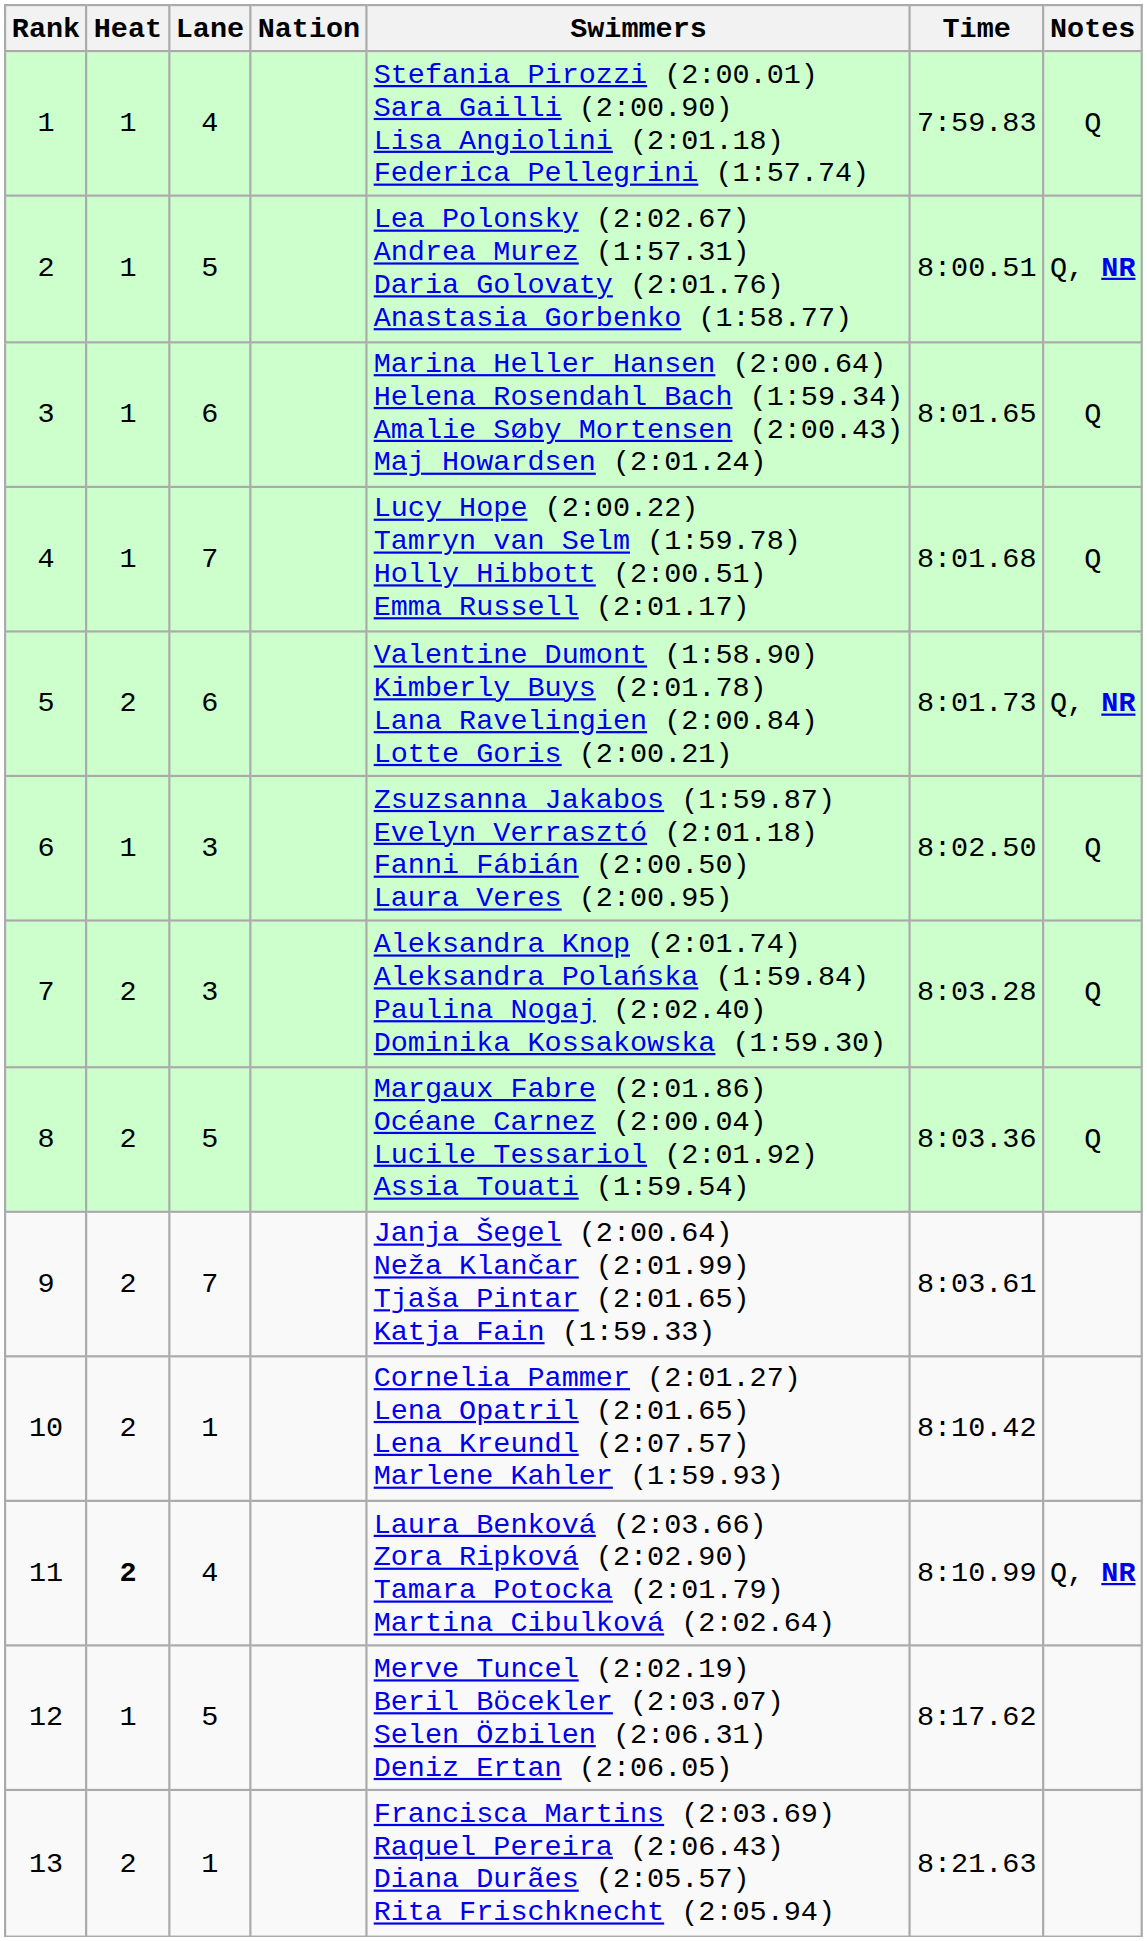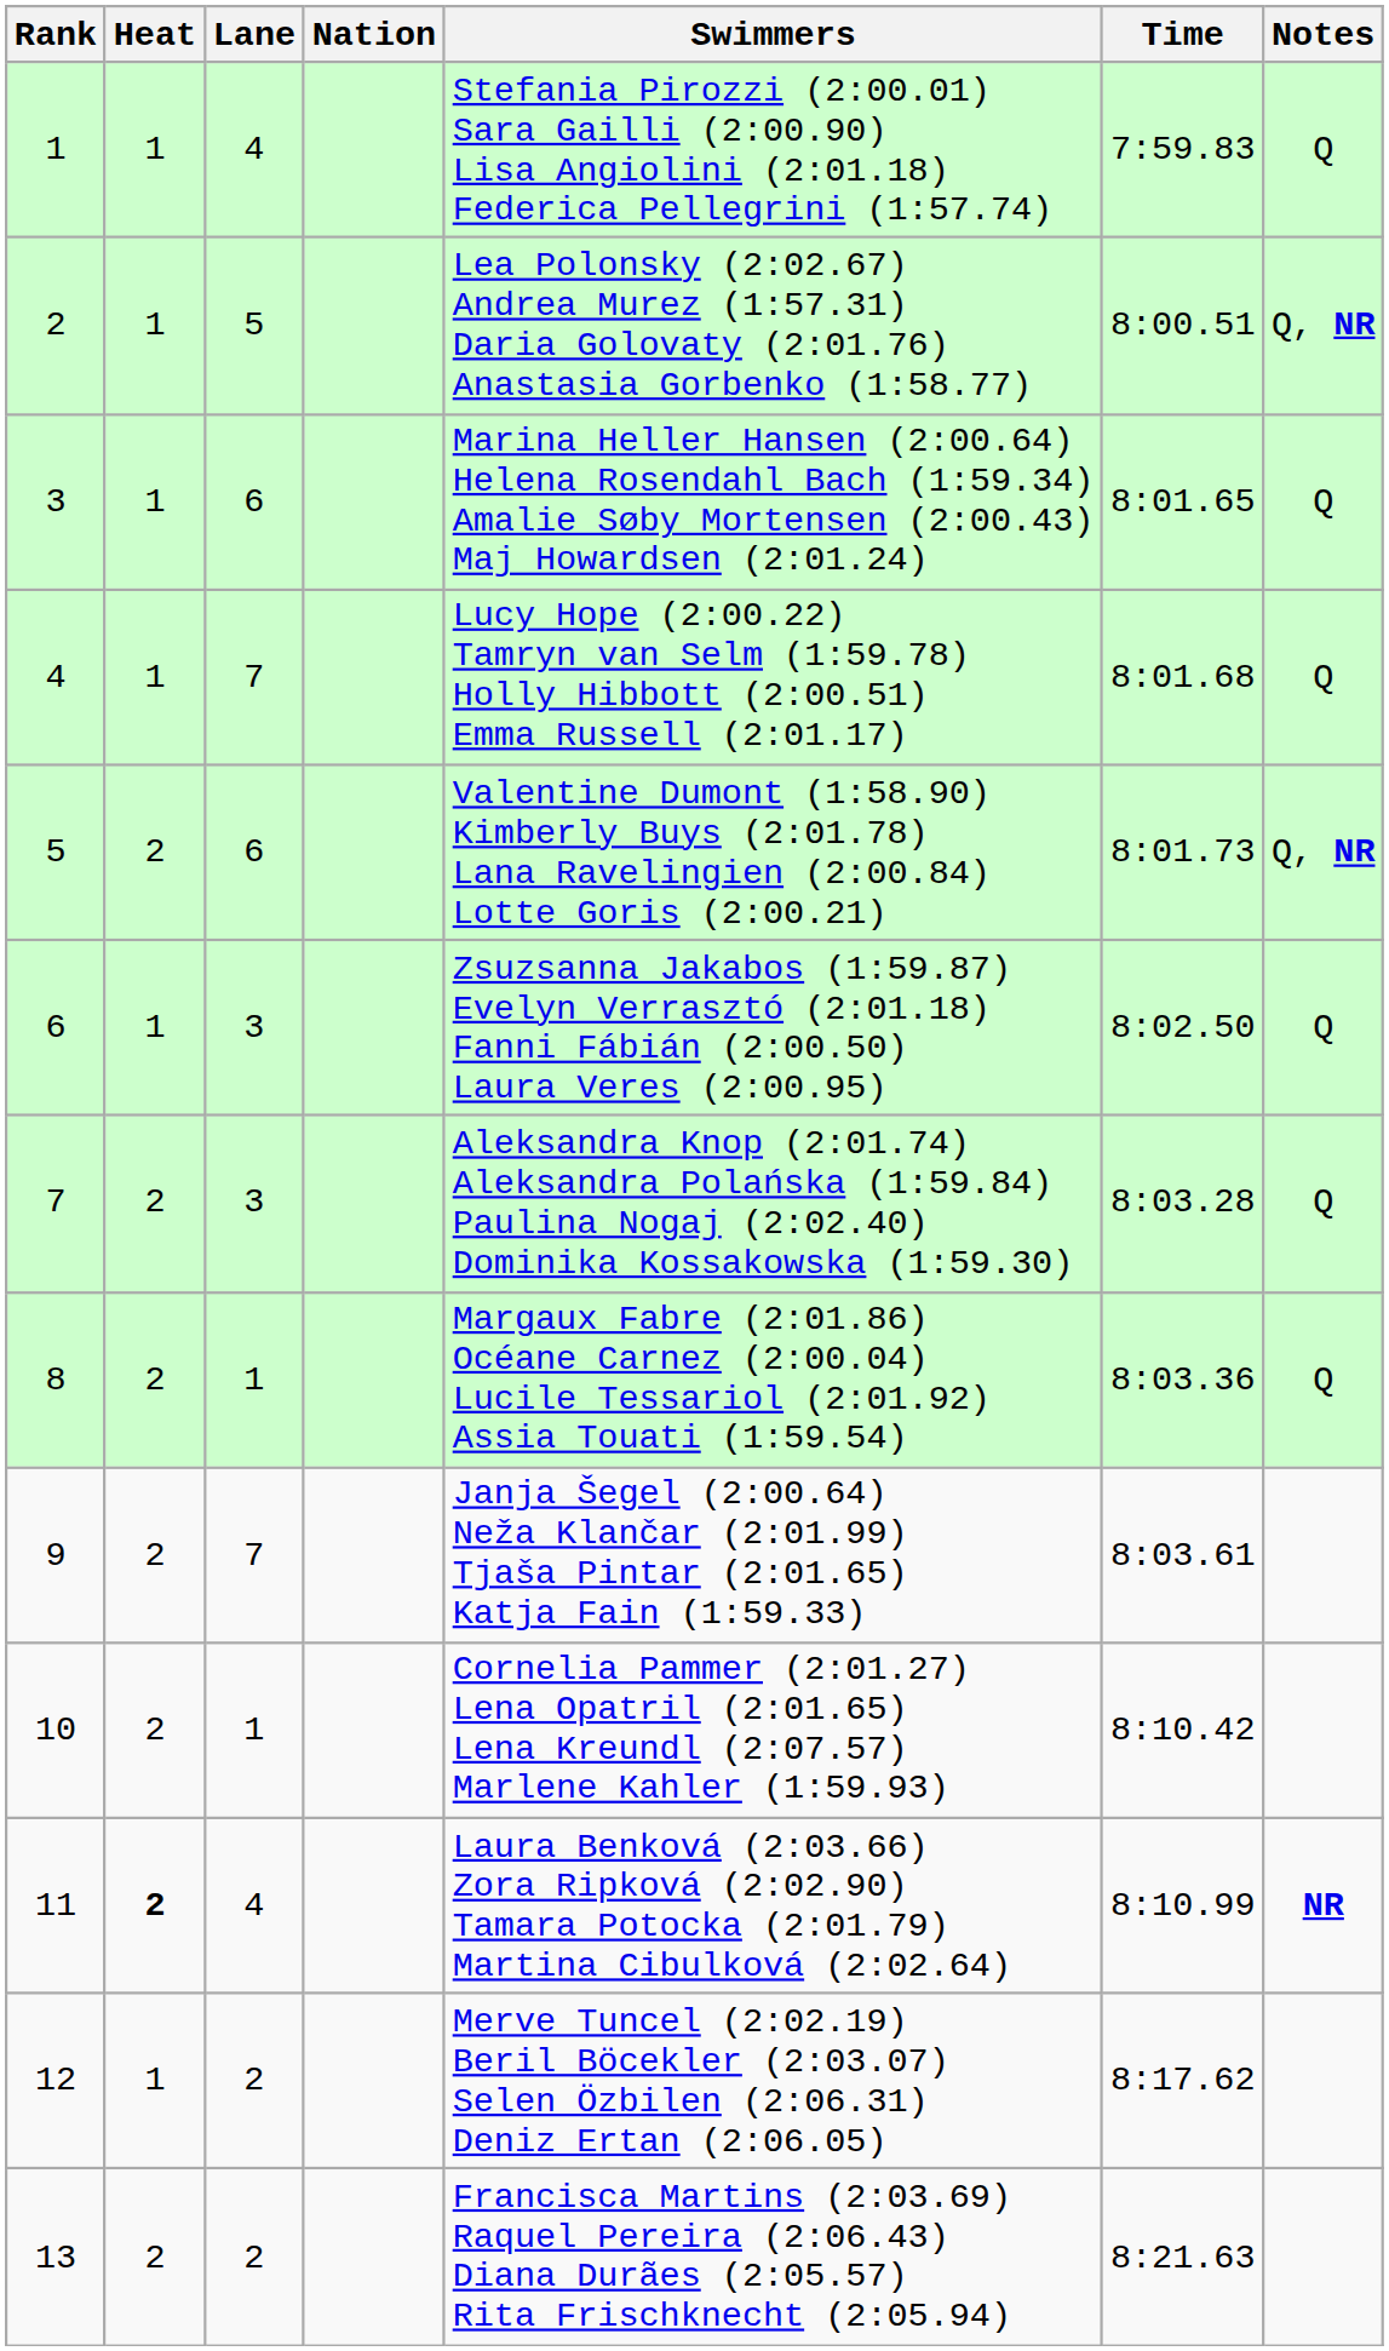 <table class="wikitable sortable" style="text-align:center">
 <tr>
 <th>Rank</th>
 <th>Heat</th>
 <th>Lane</th>
 <th>Nation</th>
 <th>Swimmers</th>
 <th>Time</th>
 <th>Notes</th>
 </tr>
 <tr bgcolor=ccffcc>
 <td>1</td>
 <td>1</td>
 <td>4</td>
 <td align=left></td>
 <td align=left><a href='#'>Stefania Pirozzi</a> (2:00.01)<br><a href='#'>Sara Gailli</a> (2:00.90)<br><a href='#'>Lisa Angiolini</a> (2:01.18)<br><a href='#'>Federica Pellegrini</a> (1:57.74)</td>
 <td>7:59.83</td>
 <td>Q</td>
 </tr>
 <tr bgcolor=ccffcc>
 <td>2</td>
 <td>1</td>
 <td>5</td>
 <td align=left></td>
 <td align=left><a href='#'>Lea Polonsky</a> (2:02.67)<br><a href='#'>Andrea Murez</a> (1:57.31)<br><a href='#'>Daria Golovaty</a> (2:01.76)<br><a href='#'>Anastasia Gorbenko</a> (1:58.77)</td>
 <td>8:00.51</td>
 <td>Q, <strong><a href='#'>NR</a></strong></td>
 </tr>
 <tr bgcolor=ccffcc>
 <td>3</td>
 <td>1</td>
 <td>6</td>
 <td align=left></td>
 <td align=left><a href='#'>Marina Heller Hansen</a> (2:00.64)<br><a href='#'>Helena Rosendahl Bach</a> (1:59.34)<br><a href='#'>Amalie Søby Mortensen</a> (2:00.43)<br><a href='#'>Maj Howardsen</a> (2:01.24)</td>
 <td>8:01.65</td>
 <td>Q</td>
 </tr>
 <tr bgcolor=ccffcc>
 <td>4</td>
 <td>1</td>
 <td>7</td>
 <td align=left></td>
 <td align=left><a href='#'>Lucy Hope</a> (2:00.22)<br><a href='#'>Tamryn van Selm</a> (1:59.78)<br><a href='#'>Holly Hibbott</a> (2:00.51)<br><a href='#'>Emma Russell</a> (2:01.17)</td>
 <td>8:01.68</td>
 <td>Q</td>
 </tr>
 <tr bgcolor=ccffcc>
 <td>5</td>
 <td>2</td>
 <td>6</td>
 <td align=left></td>
 <td align=left><a href='#'>Valentine Dumont</a> (1:58.90)<br><a href='#'>Kimberly Buys</a> (2:01.78)<br><a href='#'>Lana Ravelingien</a> (2:00.84)<br><a href='#'>Lotte Goris</a> (2:00.21)</td>
 <td>8:01.73</td>
 <td>Q, <strong><a href='#'>NR</a></strong></td>
 </tr>
 <tr bgcolor=ccffcc>
 <td>6</td>
 <td>1</td>
 <td>3</td>
 <td align=left></td>
 <td align=left><a href='#'>Zsuzsanna Jakabos</a> (1:59.87)<br><a href='#'>Evelyn Verrasztó</a> (2:01.18)<br><a href='#'>Fanni Fábián</a> (2:00.50)<br><a href='#'>Laura Veres</a> (2:00.95)</td>
 <td>8:02.50</td>
 <td>Q</td>
 </tr>
 <tr bgcolor=ccffcc>
 <td>7</td>
 <td>2</td>
 <td>3</td>
 <td align=left></td>
 <td align=left><a href='#'>Aleksandra Knop</a> (2:01.74)<br><a href='#'>Aleksandra Polańska</a> (1:59.84)<br><a href='#'>Paulina Nogaj</a> (2:02.40)<br><a href='#'>Dominika Kossakowska</a> (1:59.30)</td>
 <td>8:03.28</td>
 <td>Q</td>
 </tr>
 <tr bgcolor=ccffcc>
 <td>8</td>
 <td>2</td>
-<td>5</td>
+<td>1</td>
 <td align=left></td>
 <td align=left><a href='#'>Margaux Fabre</a> (2:01.86)<br><a href='#'>Océane Carnez</a> (2:00.04)<br><a href='#'>Lucile Tessariol</a> (2:01.92)<br><a href='#'>Assia Touati</a> (1:59.54)</td>
 <td>8:03.36</td>
 <td>Q</td>
 </tr>
 <tr>
 <td>9</td>
 <td>2</td>
 <td>7</td>
 <td align=left></td>
 <td align=left><a href='#'>Janja Šegel</a> (2:00.64)<br><a href='#'>Neža Klančar</a> (2:01.99)<br><a href='#'>Tjaša Pintar</a> (2:01.65)<br><a href='#'>Katja Fain</a> (1:59.33)</td>
 <td>8:03.61</td>
 <td></td>
 </tr>
 <tr>
 <td>10</td>
 <td>2</td>
 <td>1</td>
 <td align=left></td>
 <td align=left><a href='#'>Cornelia Pammer</a> (2:01.27)<br><a href='#'>Lena Opatril</a> (2:01.65)<br><a href='#'>Lena Kreundl</a> (2:07.57)<br><a href='#'>Marlene Kahler</a> (1:59.93)</td>
 <td>8:10.42</td>
 <td></td>
 </tr>
 <tr>
 <td>11</td>
 <td><strong>2</strong></td>
 <td>4</td>
 <td align=left></td>
 <td align=left><a href='#'>Laura Benková</a> (2:03.66)<br><a href='#'>Zora Ripková</a> (2:02.90)<br><a href='#'>Tamara Potocka</a> (2:01.79)<br><a href='#'>Martina Cibulková</a> (2:02.64)</td>
 <td>8:10.99</td>
-<td>Q, <strong><a href='#'>NR</a></strong></td>
+<td><strong><a href='#'>NR</a></strong></td>
 </tr>
 <tr>
 <td>12</td>
 <td>1</td>
-<td>5</td>
+<td>2</td>
 <td align=left></td>
 <td align=left><a href='#'>Merve Tuncel</a> (2:02.19)<br><a href='#'>Beril Böcekler</a> (2:03.07)<br><a href='#'>Selen Özbilen</a> (2:06.31)<br><a href='#'>Deniz Ertan</a> (2:06.05)</td>
 <td>8:17.62</td>
 <td></td>
 </tr>
 <tr>
 <td>13</td>
 <td>2</td>
-<td>1</td>
+<td>2</td>
 <td align=left></td>
 <td align=left><a href='#'>Francisca Martins</a> (2:03.69)<br><a href='#'>Raquel Pereira</a> (2:06.43)<br><a href='#'>Diana Durães</a> (2:05.57)<br><a href='#'>Rita Frischknecht</a> (2:05.94)</td>
 <td>8:21.63</td>
 <td></td>
 </tr>
 </table>
